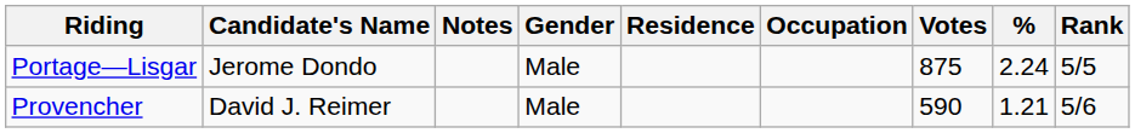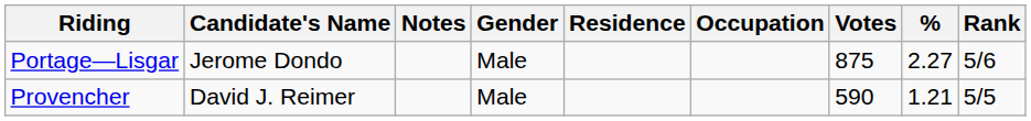 <table class="wikitable sortable">
 <tr>
 <th>Riding<br></th>
 <th>Candidate's Name</th>
 <th>Notes</th>
 <th>Gender</th>
 <th>Residence</th>
 <th>Occupation</th>
 <th>Votes</th>
 <th>%</th>
 <th>Rank</th>
 </tr>
 <tr>
 <td><a href='#'>Portage—Lisgar</a></td>
 <td>Jerome Dondo</td>
 <td></td>
 <td>Male</td>
 <td></td>
 <td></td>
 <td>875</td>
-<td>2.24</td>
-<td>5/5</td>
+<td>2.27</td>
+<td>5/6</td>
 </tr>
 <tr>
 <td><a href='#'>Provencher</a></td>
 <td>David J. Reimer</td>
 <td></td>
 <td>Male</td>
 <td></td>
 <td></td>
 <td>590</td>
 <td>1.21</td>
-<td>5/6</td>
+<td>5/5</td>
 </tr>
 </table>
